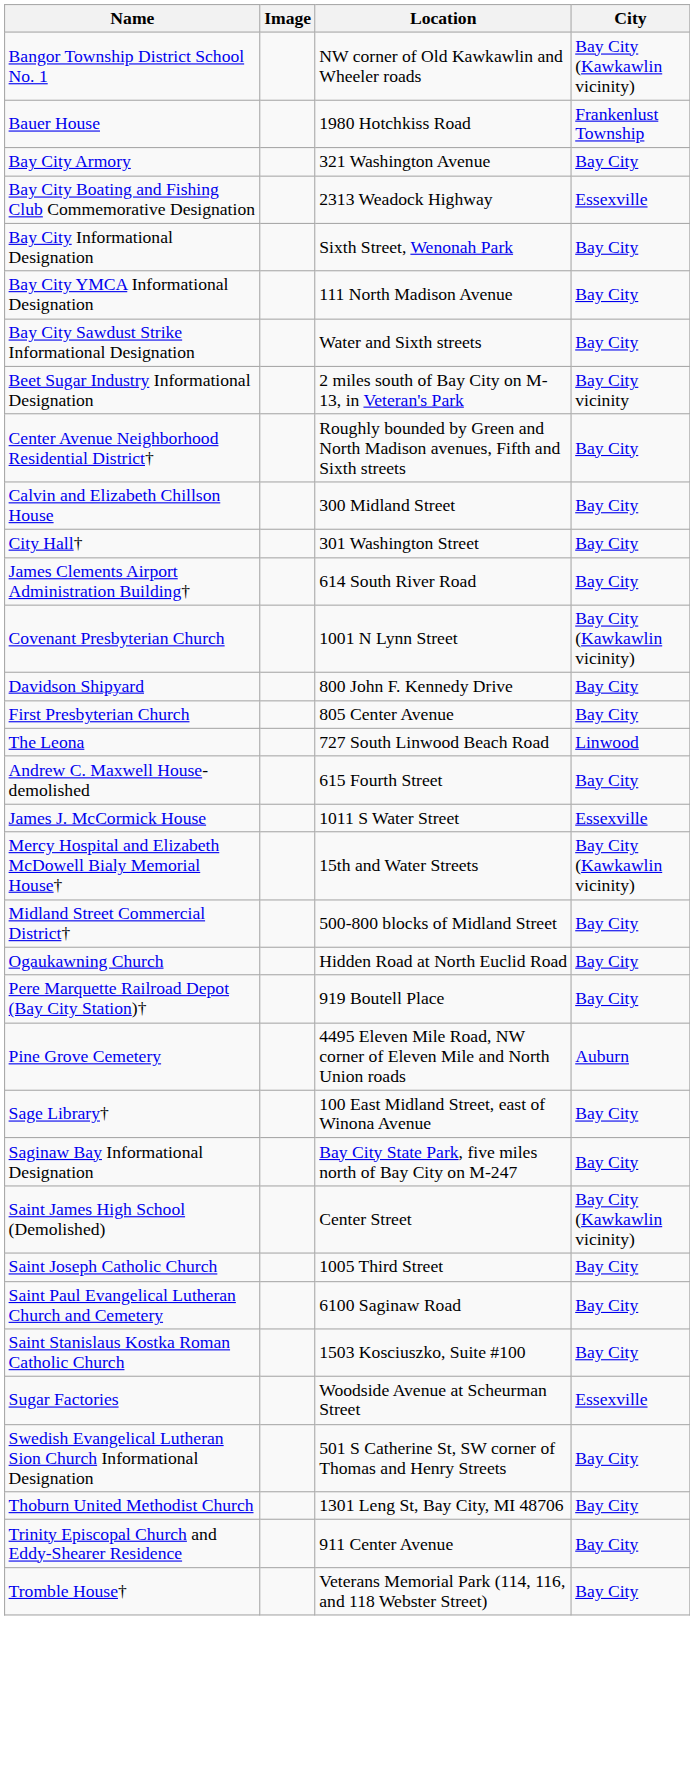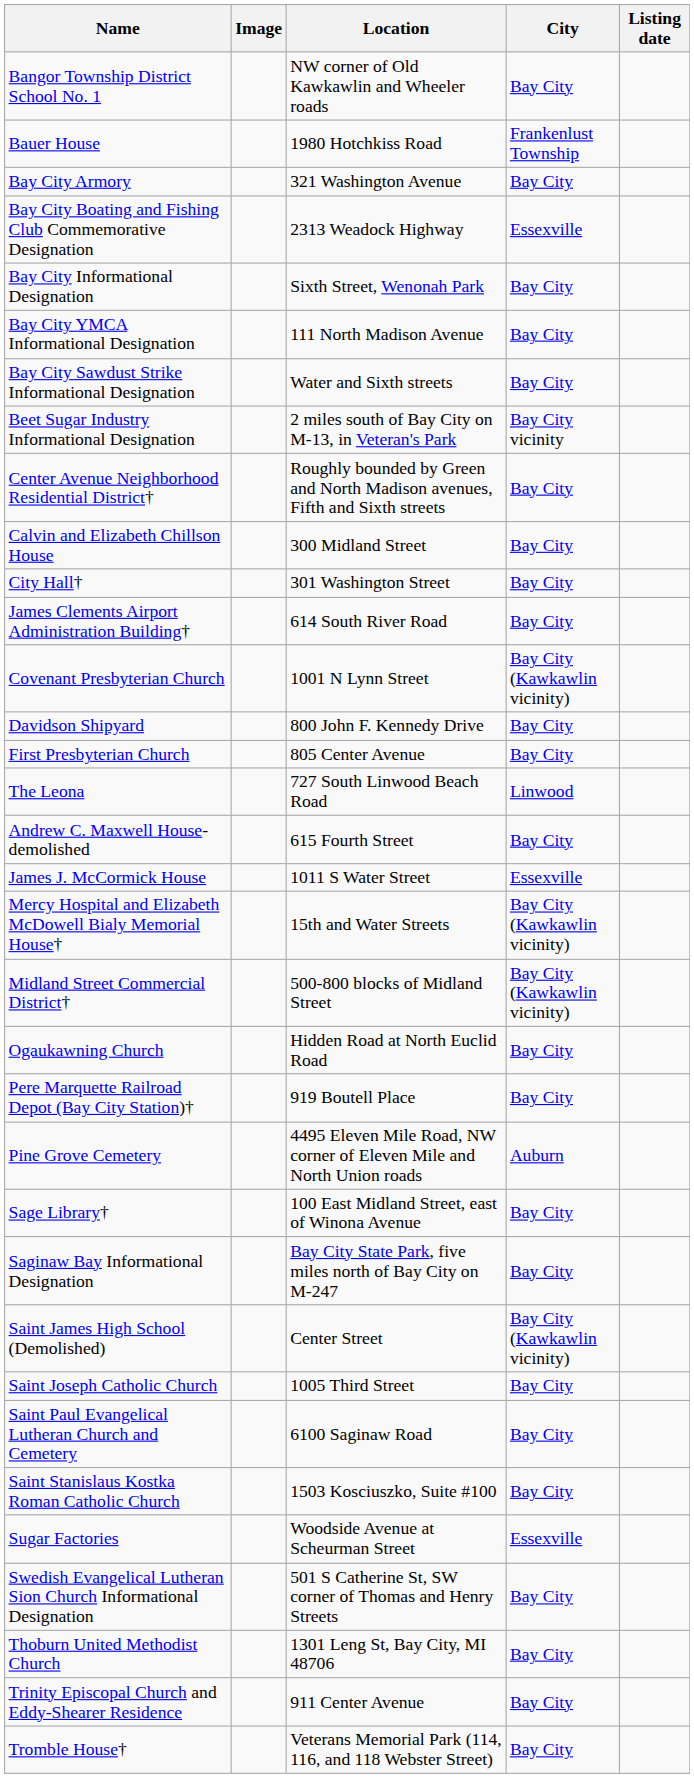 <table class="wikitable sortable" style="width:100%">
 <tr>
 <th>Name</th>
 <th>Image</th>
 <th>Location</th>
 <th>City</th>
+<th>Listing date</th>
 </tr>
 <tr>
 <td><a href='#'>Bangor Township District School No. 1</a></td>
 <td></td>
 <td>NW corner of Old Kawkawlin and Wheeler roads</td>
-<td><a href='#'>Bay City</a><br>(<a href='#'>Kawkawlin</a> vicinity)</td>
+<td><a href='#'>Bay City</a></td>
+<td></td>
 </tr>
 <tr>
 <td><a href='#'>Bauer House</a></td>
 <td></td>
 <td>1980 Hotchkiss Road</td>
 <td><a href='#'>Frankenlust Township</a></td>
+<td></td>
 </tr>
 <tr>
 <td><a href='#'>Bay City Armory</a></td>
 <td></td>
 <td>321 Washington Avenue</td>
 <td><a href='#'>Bay City</a></td>
+<td></td>
 </tr>
 <tr>
 <td><a href='#'>Bay City Boating and Fishing Club</a> Commemorative Designation</td>
 <td></td>
 <td>2313 Weadock Highway</td>
 <td><a href='#'>Essexville</a></td>
+<td></td>
 </tr>
 <tr>
 <td><a href='#'>Bay City</a> Informational Designation</td>
 <td></td>
 <td>Sixth Street, <a href='#'>Wenonah Park</a></td>
 <td><a href='#'>Bay City</a></td>
+<td></td>
 </tr>
 <tr>
 <td><a href='#'>Bay City YMCA</a> Informational Designation</td>
 <td></td>
 <td>111 North Madison Avenue</td>
 <td><a href='#'>Bay City</a></td>
+<td></td>
 </tr>
 <tr>
 <td><a href='#'>Bay City Sawdust Strike</a> Informational Designation</td>
 <td></td>
 <td>Water and Sixth streets</td>
 <td><a href='#'>Bay City</a></td>
+<td></td>
 </tr>
 <tr>
 <td><a href='#'>Beet Sugar Industry</a> Informational Designation</td>
 <td></td>
 <td>2 miles south of Bay City on M-13, in <a href='#'>Veteran's Park</a></td>
 <td><a href='#'>Bay City</a> vicinity</td>
+<td></td>
 </tr>
 <tr>
 <td><a href='#'>Center Avenue Neighborhood Residential District</a>†</td>
 <td></td>
 <td>Roughly bounded by Green and North Madison avenues, Fifth and Sixth streets</td>
 <td><a href='#'>Bay City</a></td>
+<td></td>
 </tr>
 <tr>
 <td><a href='#'>Calvin and Elizabeth Chillson House</a></td>
 <td></td>
 <td>300 Midland Street</td>
 <td><a href='#'>Bay City</a></td>
+<td></td>
 </tr>
 <tr>
 <td><a href='#'>City Hall</a>†</td>
 <td></td>
 <td>301 Washington Street</td>
 <td><a href='#'>Bay City</a></td>
+<td></td>
 </tr>
 <tr>
 <td><a href='#'>James Clements Airport Administration Building</a>†</td>
 <td></td>
 <td>614 South River Road</td>
 <td><a href='#'>Bay City</a></td>
+<td></td>
 </tr>
 <tr>
 <td><a href='#'>Covenant Presbyterian Church</a></td>
 <td></td>
 <td>1001 N Lynn Street</td>
 <td><a href='#'>Bay City</a><br>(<a href='#'>Kawkawlin</a> vicinity)</td>
+<td></td>
 </tr>
 <tr>
 <td><a href='#'>Davidson Shipyard</a></td>
 <td></td>
 <td>800 John F. Kennedy Drive</td>
 <td><a href='#'>Bay City</a></td>
+<td></td>
 </tr>
 <tr>
 <td><a href='#'>First Presbyterian Church</a></td>
 <td></td>
 <td>805 Center Avenue</td>
 <td><a href='#'>Bay City</a></td>
+<td></td>
 </tr>
 <tr>
 <td><a href='#'>The Leona</a></td>
 <td></td>
 <td>727 South Linwood Beach Road</td>
 <td><a href='#'>Linwood</a></td>
+<td></td>
 </tr>
 <tr>
 <td><a href='#'>Andrew C. Maxwell House</a>-demolished</td>
 <td></td>
 <td>615 Fourth Street</td>
 <td><a href='#'>Bay City</a></td>
+<td></td>
 </tr>
 <tr>
 <td><a href='#'>James J. McCormick House</a></td>
 <td></td>
 <td>1011 S Water Street</td>
 <td><a href='#'>Essexville</a></td>
+<td></td>
 </tr>
 <tr>
 <td><a href='#'>Mercy Hospital and Elizabeth McDowell Bialy Memorial House</a>†</td>
 <td></td>
 <td>15th and Water Streets</td>
 <td><a href='#'>Bay City</a><br>(<a href='#'>Kawkawlin</a> vicinity)</td>
+<td></td>
 </tr>
 <tr>
 <td><a href='#'>Midland Street Commercial District</a>†</td>
 <td></td>
 <td>500-800 blocks of Midland Street</td>
-<td><a href='#'>Bay City</a></td>
+<td><a href='#'>Bay City</a><br>(<a href='#'>Kawkawlin</a> vicinity)</td>
+<td></td>
 </tr>
 <tr>
 <td><a href='#'>Ogaukawning Church</a></td>
 <td></td>
 <td>Hidden Road at North Euclid Road</td>
 <td><a href='#'>Bay City</a></td>
+<td></td>
 </tr>
 <tr>
 <td><a href='#'>Pere Marquette Railroad Depot (Bay City Station</a>)†</td>
 <td></td>
 <td>919 Boutell Place</td>
 <td><a href='#'>Bay City</a></td>
+<td></td>
 </tr>
 <tr>
 <td><a href='#'>Pine Grove Cemetery</a></td>
 <td></td>
 <td>4495 Eleven Mile Road, NW corner of Eleven Mile and North Union roads</td>
 <td><a href='#'>Auburn</a></td>
+<td></td>
 </tr>
 <tr>
 <td><a href='#'>Sage Library</a>†</td>
 <td></td>
 <td>100 East Midland Street, east of Winona Avenue</td>
 <td><a href='#'>Bay City</a></td>
+<td></td>
 </tr>
 <tr>
 <td><a href='#'>Saginaw Bay</a> Informational Designation</td>
 <td></td>
 <td><a href='#'>Bay City State Park</a>, five miles north of Bay City on M-247</td>
 <td><a href='#'>Bay City</a></td>
+<td></td>
 </tr>
 <tr>
 <td><a href='#'>Saint James High School</a> (Demolished)</td>
 <td></td>
 <td>Center Street</td>
 <td><a href='#'>Bay City</a><br>(<a href='#'>Kawkawlin</a> vicinity)</td>
+<td></td>
 </tr>
 <tr>
 <td><a href='#'>Saint Joseph Catholic Church</a></td>
 <td></td>
 <td>1005 Third Street</td>
 <td><a href='#'>Bay City</a></td>
+<td></td>
 </tr>
 <tr>
 <td><a href='#'>Saint Paul Evangelical Lutheran Church and Cemetery</a></td>
 <td></td>
 <td>6100 Saginaw Road</td>
 <td><a href='#'>Bay City</a></td>
+<td></td>
 </tr>
 <tr>
 <td><a href='#'>Saint Stanislaus Kostka Roman Catholic Church</a></td>
 <td></td>
 <td>1503 Kosciuszko, Suite #100</td>
 <td><a href='#'>Bay City</a></td>
+<td></td>
 </tr>
 <tr>
 <td><a href='#'>Sugar Factories</a></td>
 <td></td>
 <td>Woodside Avenue at Scheurman Street</td>
 <td><a href='#'>Essexville</a></td>
+<td></td>
 </tr>
 <tr>
 <td><a href='#'>Swedish Evangelical Lutheran Sion Church</a> Informational Designation</td>
 <td></td>
 <td>501 S Catherine St, SW corner of Thomas and Henry Streets</td>
 <td><a href='#'>Bay City</a></td>
+<td></td>
 </tr>
 <tr>
 <td><a href='#'>Thoburn United Methodist Church</a></td>
 <td></td>
 <td>1301 Leng St, Bay City, MI 48706</td>
 <td><a href='#'>Bay City</a></td>
+<td></td>
 </tr>
 <tr>
 <td><a href='#'>Trinity Episcopal Church</a> and <a href='#'>Eddy-Shearer Residence</a></td>
 <td></td>
 <td>911 Center Avenue</td>
 <td><a href='#'>Bay City</a></td>
+<td></td>
 </tr>
 <tr>
 <td><a href='#'>Tromble House</a>†</td>
 <td></td>
 <td>Veterans Memorial Park (114, 116, and 118 Webster Street)</td>
 <td><a href='#'>Bay City</a></td>
+<td></td>
 </tr>
 </table>
